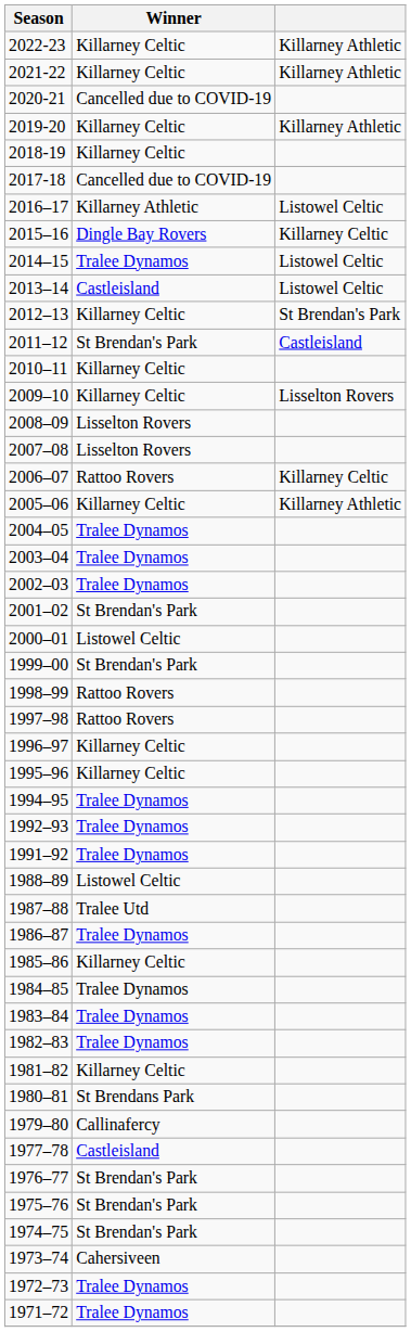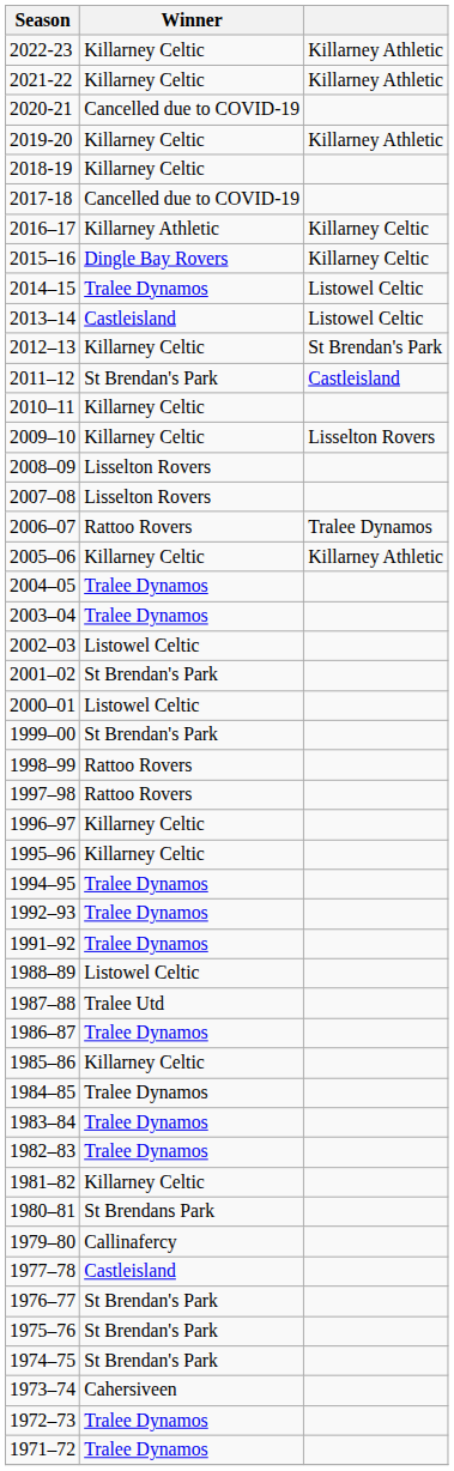 <table class="wikitable collapsible">
 <tr>
 <th>Season</th>
 <th>Winner</th>
 <th></th>
 </tr>
 <tr>
 <td>2022-23</td>
 <td>Killarney Celtic</td>
 <td>Killarney Athletic</td>
 </tr>
 <tr>
 <td>2021-22</td>
 <td>Killarney Celtic</td>
 <td>Killarney Athletic</td>
 </tr>
 <tr>
 <td>2020-21</td>
 <td>Cancelled due to COVID-19</td>
 </tr>
 <tr>
 <td>2019-20</td>
 <td>Killarney Celtic</td>
 <td>Killarney Athletic</td>
 </tr>
 <tr>
 <td>2018-19</td>
 <td>Killarney Celtic</td>
 <td></td>
 </tr>
 <tr>
 <td>2017-18</td>
 <td>Cancelled due to COVID-19</td>
 <td></td>
 </tr>
 <tr>
 <td>2016–17</td>
 <td>Killarney Athletic</td>
-<td>Listowel Celtic</td>
+<td>Killarney Celtic</td>
 </tr>
 <tr>
 <td>2015–16</td>
 <td><a href='#'>Dingle Bay Rovers</a></td>
 <td>Killarney Celtic</td>
 </tr>
 <tr>
 <td>2014–15</td>
 <td><a href='#'>Tralee Dynamos</a></td>
 <td>Listowel Celtic</td>
 </tr>
 <tr>
 <td>2013–14</td>
 <td><a href='#'>Castleisland</a></td>
 <td>Listowel Celtic</td>
 </tr>
 <tr>
 <td>2012–13</td>
 <td>Killarney Celtic</td>
 <td>St Brendan's Park</td>
 </tr>
 <tr>
 <td>2011–12</td>
 <td>St Brendan's Park</td>
 <td><a href='#'>Castleisland</a></td>
 </tr>
 <tr>
 <td>2010–11</td>
 <td>Killarney Celtic</td>
 <td></td>
 </tr>
 <tr>
 <td>2009–10</td>
 <td>Killarney Celtic</td>
 <td>Lisselton Rovers</td>
 </tr>
 <tr>
 <td>2008–09</td>
 <td>Lisselton Rovers</td>
 <td></td>
 </tr>
 <tr>
 <td>2007–08</td>
 <td>Lisselton Rovers</td>
 <td></td>
 </tr>
 <tr>
 <td>2006–07</td>
 <td>Rattoo Rovers</td>
-<td>Killarney Celtic</td>
+<td>Tralee Dynamos</td>
 </tr>
 <tr>
 <td>2005–06</td>
 <td>Killarney Celtic</td>
 <td>Killarney Athletic</td>
 </tr>
 <tr>
 <td>2004–05</td>
 <td><a href='#'>Tralee Dynamos</a></td>
 <td></td>
 </tr>
 <tr>
 <td>2003–04</td>
 <td><a href='#'>Tralee Dynamos</a></td>
 <td></td>
 </tr>
 <tr>
 <td>2002–03</td>
-<td><a href='#'>Tralee Dynamos</a></td>
+<td>Listowel Celtic</td>
 <td></td>
 </tr>
 <tr>
 <td>2001–02</td>
 <td>St Brendan's Park</td>
 <td></td>
 </tr>
 <tr>
 <td>2000–01</td>
 <td>Listowel Celtic</td>
 <td></td>
 </tr>
 <tr>
 <td>1999–00</td>
 <td>St Brendan's Park</td>
 <td></td>
 </tr>
 <tr>
 <td>1998–99</td>
 <td>Rattoo Rovers</td>
 <td></td>
 </tr>
 <tr>
 <td>1997–98</td>
 <td>Rattoo Rovers</td>
 <td></td>
 </tr>
 <tr>
 <td>1996–97</td>
 <td>Killarney Celtic</td>
 <td></td>
 </tr>
 <tr>
 <td>1995–96</td>
 <td>Killarney Celtic</td>
 <td></td>
 </tr>
 <tr>
 <td>1994–95</td>
 <td><a href='#'>Tralee Dynamos</a></td>
 <td></td>
 </tr>
 <tr>
 <td>1992–93</td>
 <td><a href='#'>Tralee Dynamos</a></td>
 <td></td>
 </tr>
 <tr>
 <td>1991–92</td>
 <td><a href='#'>Tralee Dynamos</a></td>
 <td></td>
 </tr>
 <tr>
 <td>1988–89</td>
 <td>Listowel Celtic</td>
 <td></td>
 </tr>
 <tr>
 <td>1987–88</td>
 <td>Tralee Utd</td>
 <td></td>
 </tr>
 <tr>
 <td>1986–87</td>
 <td><a href='#'>Tralee Dynamos</a></td>
 <td></td>
 </tr>
 <tr>
 <td>1985–86</td>
 <td>Killarney Celtic</td>
 <td></td>
 </tr>
 <tr>
 <td>1984–85</td>
 <td>Tralee Dynamos</td>
 <td></td>
 </tr>
 <tr>
 <td>1983–84</td>
 <td><a href='#'>Tralee Dynamos</a></td>
 <td></td>
 </tr>
 <tr>
 <td>1982–83</td>
 <td><a href='#'>Tralee Dynamos</a></td>
 <td></td>
 </tr>
 <tr>
 <td>1981–82</td>
 <td>Killarney Celtic</td>
 <td></td>
 </tr>
 <tr>
 <td>1980–81</td>
 <td>St Brendans Park</td>
 <td></td>
 </tr>
 <tr>
 <td>1979–80</td>
 <td>Callinafercy</td>
 <td></td>
 </tr>
 <tr>
 <td>1977–78</td>
 <td><a href='#'>Castleisland</a></td>
 <td></td>
 </tr>
 <tr>
 <td>1976–77</td>
 <td>St Brendan's Park</td>
 <td></td>
 </tr>
 <tr>
 <td>1975–76</td>
 <td>St Brendan's Park</td>
 <td></td>
 </tr>
 <tr>
 <td>1974–75</td>
 <td>St Brendan's Park</td>
 <td></td>
 </tr>
 <tr>
 <td>1973–74</td>
 <td>Cahersiveen</td>
 <td></td>
 </tr>
 <tr>
 <td>1972–73</td>
 <td><a href='#'>Tralee Dynamos</a></td>
 <td></td>
 </tr>
 <tr>
 <td>1971–72</td>
 <td><a href='#'>Tralee Dynamos</a></td>
 <td></td>
 </tr>
 <tr>
 </tr>
 </table>
